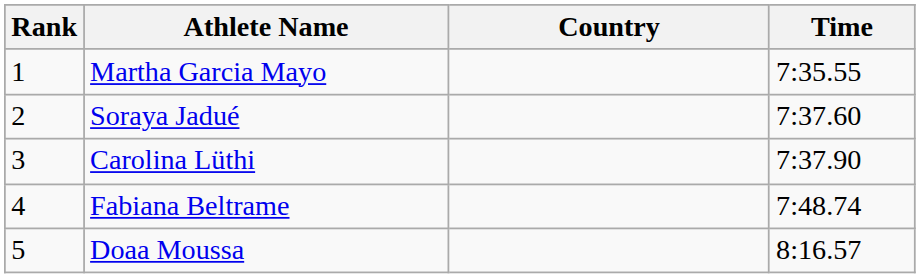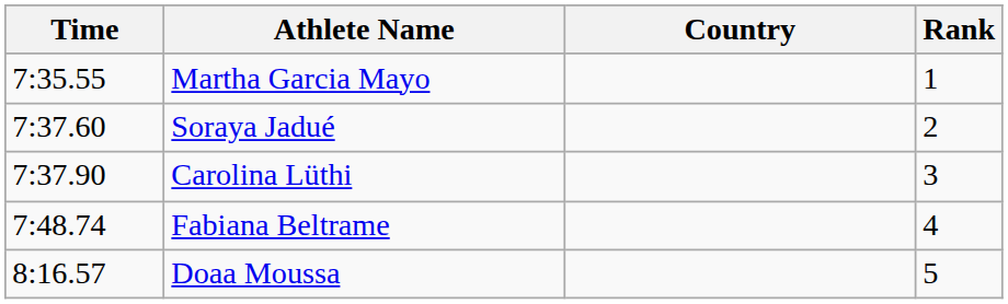 <table class="wikitable sortable">
 <tr>
-<th width=25>Rank</th>
+<th width=75>Time</th>
 <th width=200>Athlete Name</th>
 <th width=175>Country</th>
-<th width=75>Time</th>
+<th width=25>Rank</th>
 </tr>
 <tr>
-<td>1</td>
+<td>7:35.55</td>
 <td><a href='#'>Martha Garcia Mayo</a></td>
 <td></td>
-<td>7:35.55</td>
+<td>1</td>
 </tr>
 <tr>
-<td>2</td>
+<td>7:37.60</td>
 <td><a href='#'>Soraya Jadué</a></td>
 <td></td>
-<td>7:37.60</td>
+<td>2</td>
 </tr>
 <tr>
-<td>3</td>
+<td>7:37.90</td>
 <td><a href='#'>Carolina Lüthi</a></td>
 <td></td>
-<td>7:37.90</td>
+<td>3</td>
 </tr>
 <tr>
-<td>4</td>
+<td>7:48.74</td>
 <td><a href='#'>Fabiana Beltrame</a></td>
 <td></td>
-<td>7:48.74</td>
+<td>4</td>
 </tr>
 <tr>
-<td>5</td>
+<td>8:16.57</td>
 <td><a href='#'>Doaa Moussa</a></td>
 <td></td>
-<td>8:16.57</td>
+<td>5</td>
 </tr>
 </table>
